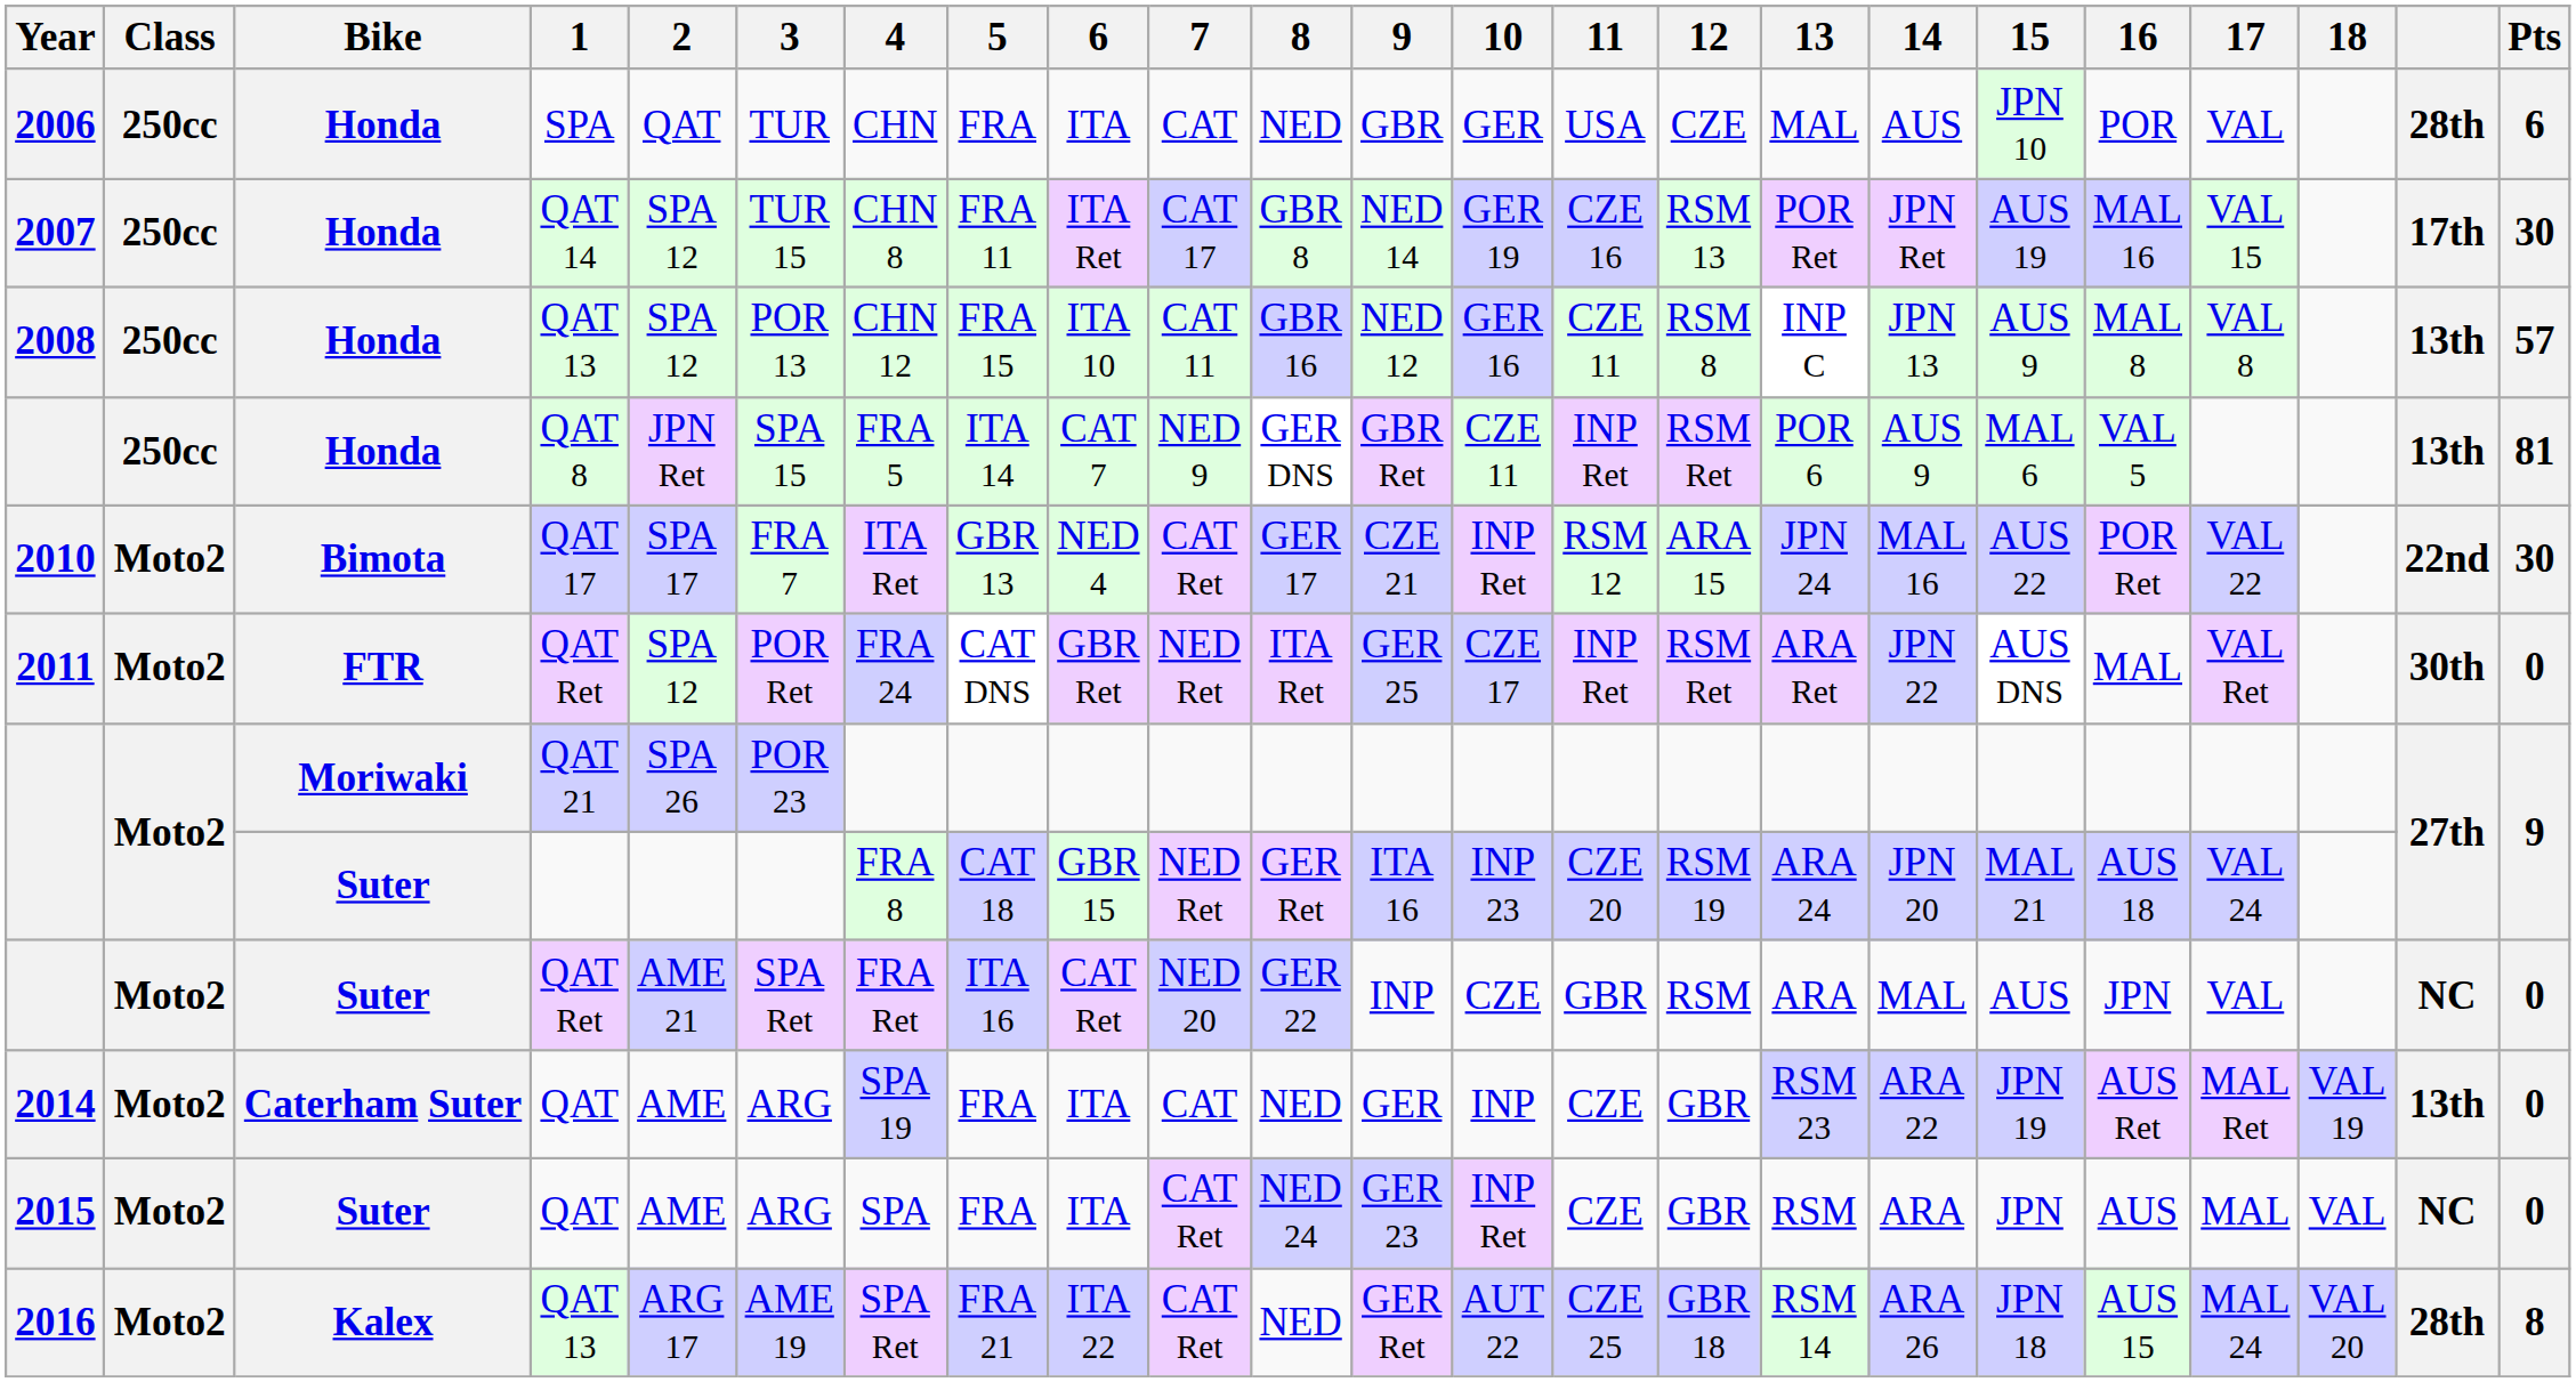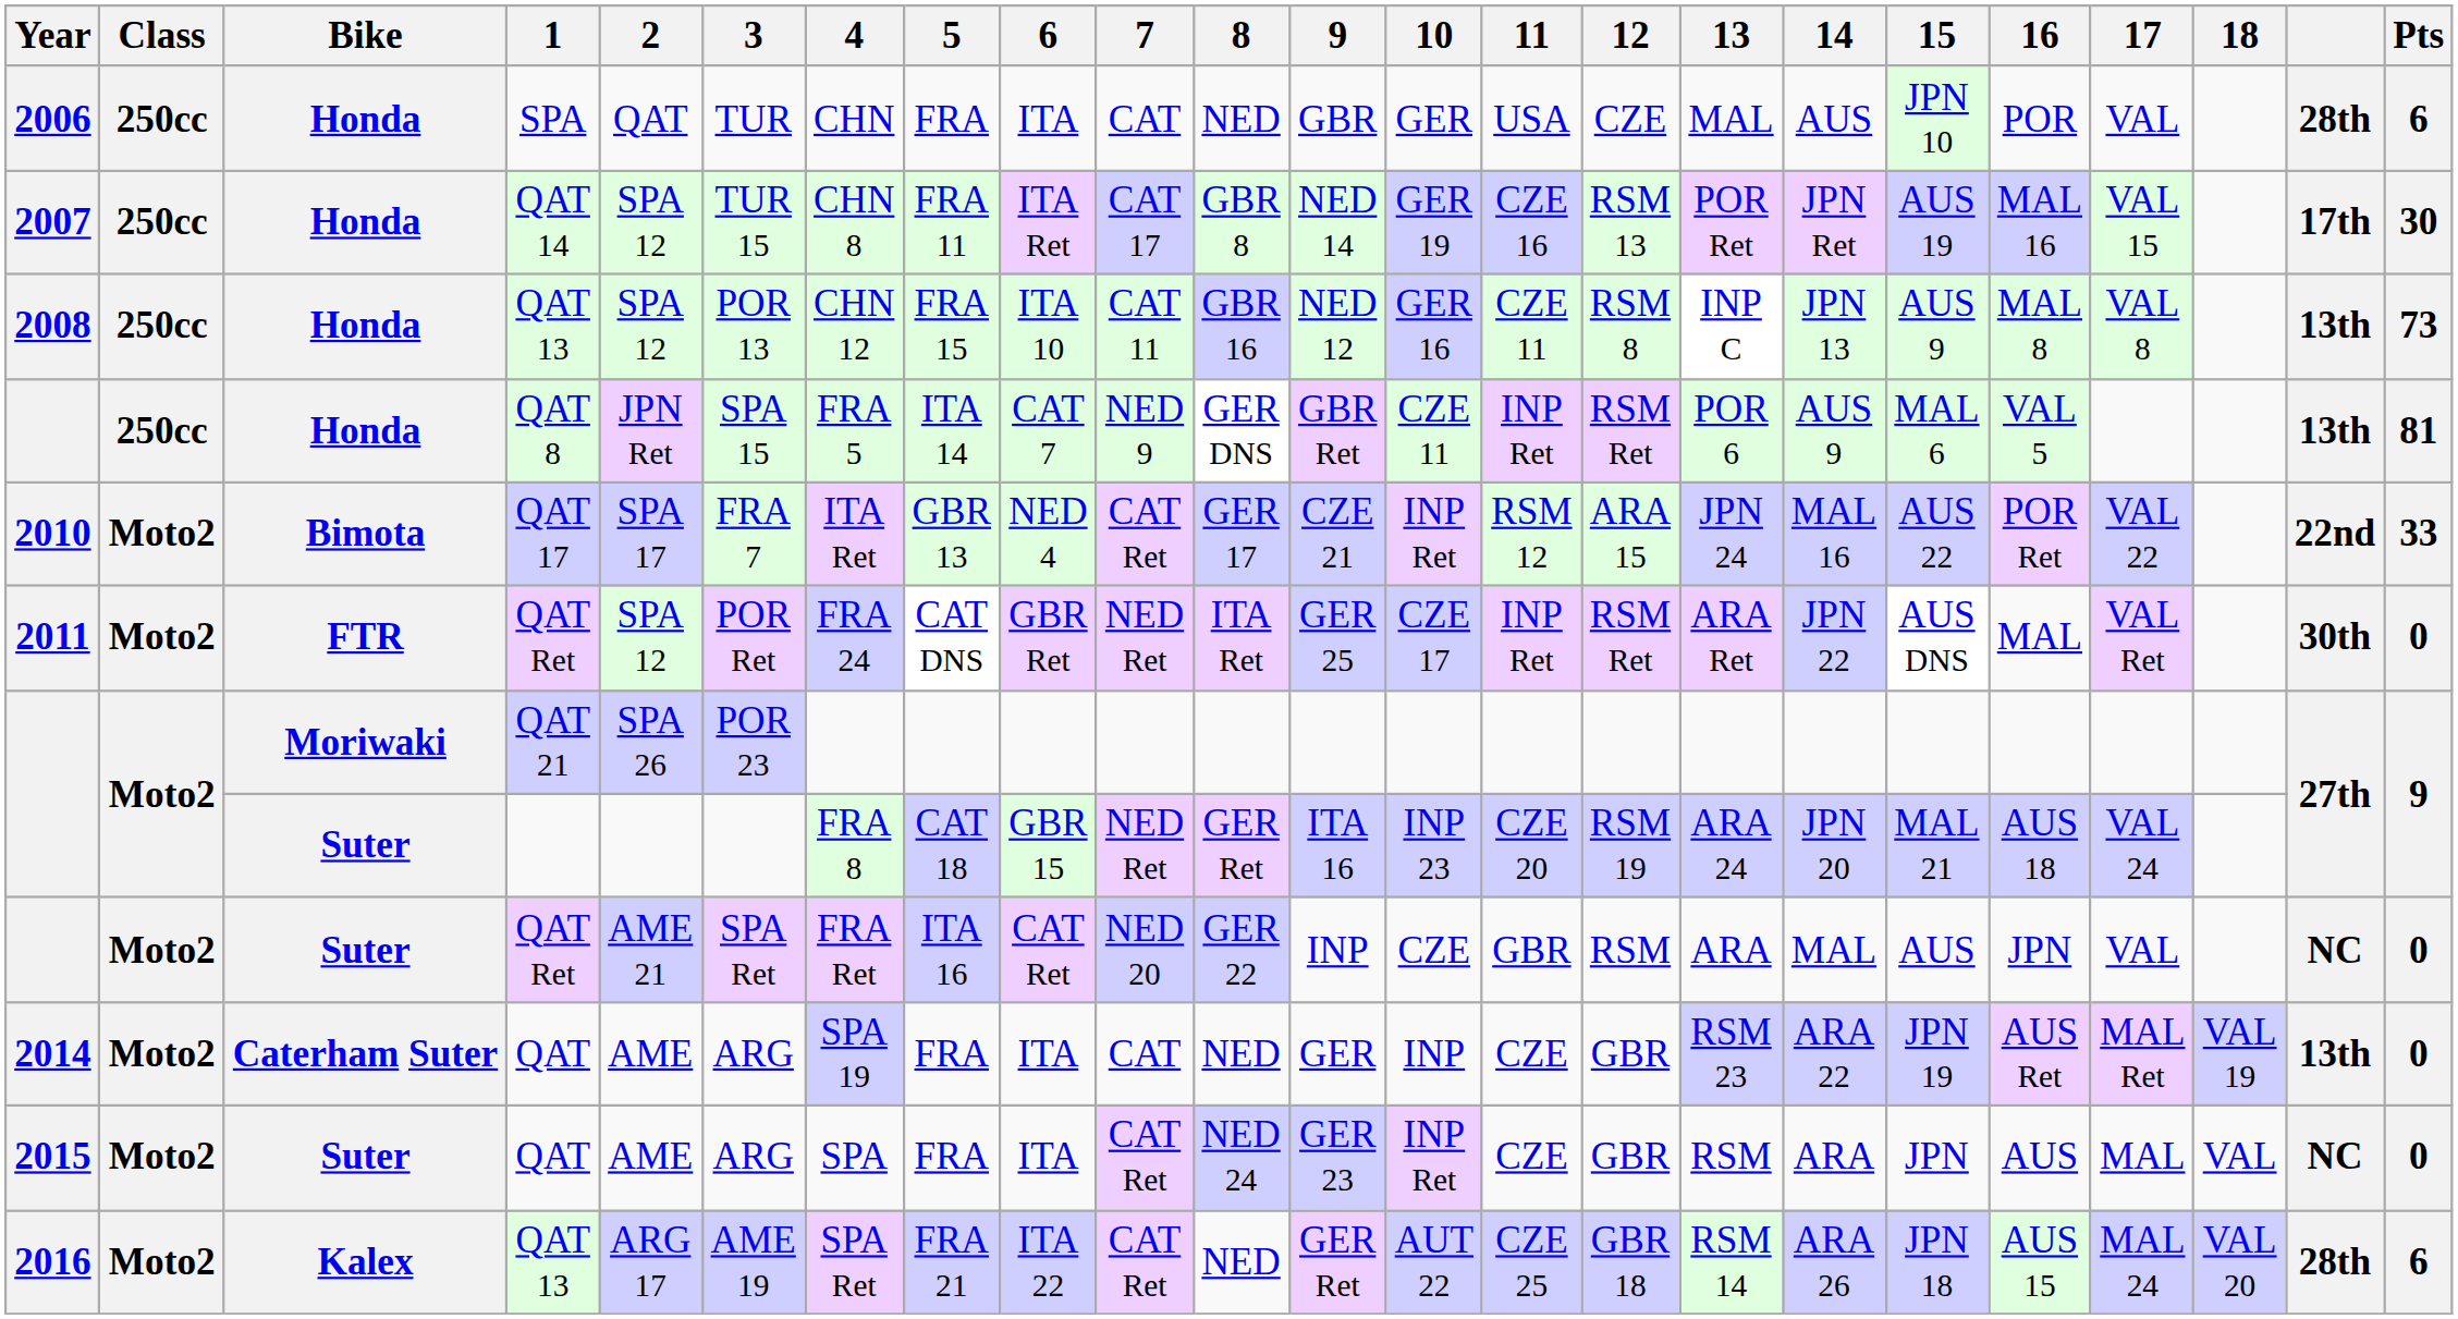 <table class="wikitable" style="text-align:center">
 <tr>
 <th>Year</th>
 <th>Class</th>
 <th>Bike</th>
 <th>1</th>
 <th>2</th>
 <th>3</th>
 <th>4</th>
 <th>5</th>
 <th>6</th>
 <th>7</th>
 <th>8</th>
 <th>9</th>
 <th>10</th>
 <th>11</th>
 <th>12</th>
 <th>13</th>
 <th>14</th>
 <th>15</th>
 <th>16</th>
 <th>17</th>
 <th>18</th>
 <th></th>
 <th>Pts</th>
 </tr>
 <tr>
 <th><a href='#'>2006</a></th>
 <th>250cc</th>
 <th><a href='#'>Honda</a></th>
 <td><a href='#'>SPA</a></td>
 <td><a href='#'>QAT</a></td>
 <td><a href='#'>TUR</a></td>
 <td><a href='#'>CHN</a></td>
 <td><a href='#'>FRA</a></td>
 <td><a href='#'>ITA</a></td>
 <td><a href='#'>CAT</a></td>
 <td><a href='#'>NED</a></td>
 <td><a href='#'>GBR</a></td>
 <td><a href='#'>GER</a></td>
 <td><a href='#'>USA</a></td>
 <td><a href='#'>CZE</a></td>
 <td><a href='#'>MAL</a></td>
 <td><a href='#'>AUS</a></td>
 <td style="background:#dfffdf;"><a href='#'>JPN</a><br><small>10</small></td>
 <td><a href='#'>POR</a></td>
 <td><a href='#'>VAL</a></td>
 <td></td>
 <th>28th</th>
 <th>6</th>
 </tr>
 <tr>
 <th><a href='#'>2007</a></th>
 <th>250cc</th>
 <th><a href='#'>Honda</a></th>
 <td style="background:#dfffdf;"><a href='#'>QAT</a><br><small>14</small></td>
 <td style="background:#dfffdf;"><a href='#'>SPA</a><br><small>12</small></td>
 <td style="background:#dfffdf;"><a href='#'>TUR</a><br><small>15</small></td>
 <td style="background:#dfffdf;"><a href='#'>CHN</a><br><small>8</small></td>
 <td style="background:#dfffdf;"><a href='#'>FRA</a><br><small>11</small></td>
 <td style="background:#EFCFFF;"><a href='#'>ITA</a><br><small>Ret</small></td>
 <td style="background:#CFCFFF;"><a href='#'>CAT</a><br><small>17</small></td>
 <td style="background:#dfffdf;"><a href='#'>GBR</a><br><small>8</small></td>
 <td style="background:#dfffdf;"><a href='#'>NED</a><br><small>14</small></td>
 <td style="background:#CFCFFF;"><a href='#'>GER</a><br><small>19</small></td>
 <td style="background:#CFCFFF;"><a href='#'>CZE</a><br><small>16</small></td>
 <td style="background:#dfffdf;"><a href='#'>RSM</a><br><small>13</small></td>
 <td style="background:#EFCFFF;"><a href='#'>POR</a><br><small>Ret</small></td>
 <td style="background:#EFCFFF;"><a href='#'>JPN</a><br><small>Ret</small></td>
 <td style="background:#CFCFFF;"><a href='#'>AUS</a><br><small>19</small></td>
 <td style="background:#CFCFFF;"><a href='#'>MAL</a><br><small>16</small></td>
 <td style="background:#dfffdf;"><a href='#'>VAL</a><br><small>15</small></td>
 <td></td>
 <th>17th</th>
 <th>30</th>
 </tr>
 <tr>
 <th><a href='#'>2008</a></th>
 <th>250cc</th>
 <th><a href='#'>Honda</a></th>
 <td style="background:#dfffdf;"><a href='#'>QAT</a><br><small>13</small></td>
 <td style="background:#dfffdf;"><a href='#'>SPA</a><br><small>12</small></td>
 <td style="background:#dfffdf;"><a href='#'>POR</a><br><small>13</small></td>
 <td style="background:#dfffdf;"><a href='#'>CHN</a><br><small>12</small></td>
 <td style="background:#dfffdf;"><a href='#'>FRA</a><br><small>15</small></td>
 <td style="background:#dfffdf;"><a href='#'>ITA</a><br><small>10</small></td>
 <td style="background:#dfffdf;"><a href='#'>CAT</a><br><small>11</small></td>
 <td style="background:#CFCFFF;"><a href='#'>GBR</a><br><small>16</small></td>
 <td style="background:#dfffdf;"><a href='#'>NED</a><br><small>12</small></td>
 <td style="background:#CFCFFF;"><a href='#'>GER</a><br><small>16</small></td>
 <td style="background:#dfffdf;"><a href='#'>CZE</a><br><small>11</small></td>
 <td style="background:#dfffdf;"><a href='#'>RSM</a><br><small>8</small></td>
 <td style="background:#FFFFFF;"><a href='#'>INP</a><br><small>C</small></td>
 <td style="background:#dfffdf;"><a href='#'>JPN</a><br><small>13</small></td>
 <td style="background:#dfffdf;"><a href='#'>AUS</a><br><small>9</small></td>
 <td style="background:#dfffdf;"><a href='#'>MAL</a><br><small>8</small></td>
 <td style="background:#dfffdf;"><a href='#'>VAL</a><br><small>8</small></td>
 <td></td>
 <th>13th</th>
-<th>57</th>
+<th>73</th>
 </tr>
 <tr>
 <th></th>
 <th>250cc</th>
 <th><a href='#'>Honda</a></th>
 <td style="background:#dfffdf;"><a href='#'>QAT</a><br><small>8</small></td>
 <td style="background:#EFCFFF;"><a href='#'>JPN</a><br><small>Ret</small></td>
 <td style="background:#dfffdf;"><a href='#'>SPA</a><br><small>15</small></td>
 <td style="background:#dfffdf;"><a href='#'>FRA</a><br><small>5</small></td>
 <td style="background:#dfffdf;"><a href='#'>ITA</a><br><small>14</small></td>
 <td style="background:#dfffdf;"><a href='#'>CAT</a><br><small>7</small></td>
 <td style="background:#dfffdf;"><a href='#'>NED</a><br><small>9</small></td>
 <td style="background:#FFFFFF;"><a href='#'>GER</a><br><small>DNS</small></td>
 <td style="background:#EFCFFF;"><a href='#'>GBR</a><br><small>Ret</small></td>
 <td style="background:#dfffdf;"><a href='#'>CZE</a><br><small>11</small></td>
 <td style="background:#EFCFFF;"><a href='#'>INP</a><br><small>Ret</small></td>
 <td style="background:#EFCFFF;"><a href='#'>RSM</a><br><small>Ret</small></td>
 <td style="background:#dfffdf;"><a href='#'>POR</a><br><small>6</small></td>
 <td style="background:#dfffdf;"><a href='#'>AUS</a><br><small>9</small></td>
 <td style="background:#dfffdf;"><a href='#'>MAL</a><br><small>6</small></td>
 <td style="background:#dfffdf;"><a href='#'>VAL</a><br><small>5</small></td>
 <td></td>
 <td></td>
 <th>13th</th>
 <th>81</th>
 </tr>
 <tr>
 <th><a href='#'>2010</a></th>
 <th>Moto2</th>
 <th><a href='#'>Bimota</a></th>
 <td style="background:#CFCFFF;"><a href='#'>QAT</a><br><small>17</small></td>
 <td style="background:#CFCFFF;"><a href='#'>SPA</a><br><small>17</small></td>
 <td style="background:#dfffdf;"><a href='#'>FRA</a><br><small>7</small></td>
 <td style="background:#EFCFFF;"><a href='#'>ITA</a><br><small>Ret</small></td>
 <td style="background:#dfffdf;"><a href='#'>GBR</a><br><small>13</small></td>
 <td style="background:#dfffdf;"><a href='#'>NED</a><br><small>4</small></td>
 <td style="background:#EFCFFF;"><a href='#'>CAT</a><br><small>Ret</small></td>
 <td style="background:#CFCFFF;"><a href='#'>GER</a><br><small>17</small></td>
 <td style="background:#CFCFFF;"><a href='#'>CZE</a><br><small>21</small></td>
 <td style="background:#EFCFFF;"><a href='#'>INP</a><br><small>Ret</small></td>
 <td style="background:#dfffdf;"><a href='#'>RSM</a><br><small>12</small></td>
 <td style="background:#dfffdf;"><a href='#'>ARA</a><br><small>15</small></td>
 <td style="background:#CFCFFF;"><a href='#'>JPN</a><br><small>24</small></td>
 <td style="background:#CFCFFF;"><a href='#'>MAL</a><br><small>16</small></td>
 <td style="background:#CFCFFF;"><a href='#'>AUS</a><br><small>22</small></td>
 <td style="background:#EFCFFF;"><a href='#'>POR</a><br><small>Ret</small></td>
 <td style="background:#CFCFFF;"><a href='#'>VAL</a><br><small>22</small></td>
 <td></td>
 <th>22nd</th>
-<th>30</th>
+<th>33</th>
 </tr>
 <tr>
 <th><a href='#'>2011</a></th>
 <th>Moto2</th>
 <th><a href='#'>FTR</a></th>
 <td style="background:#EFCFFF;"><a href='#'>QAT</a><br><small>Ret</small></td>
 <td style="background:#dfffdf;"><a href='#'>SPA</a><br><small>12</small></td>
 <td style="background:#EFCFFF;"><a href='#'>POR</a><br><small>Ret</small></td>
 <td style="background:#CFCFFF;"><a href='#'>FRA</a><br><small>24</small></td>
 <td style="background:#FFFFFF;"><a href='#'>CAT</a><br><small>DNS</small></td>
 <td style="background:#EFCFFF;"><a href='#'>GBR</a><br><small>Ret</small></td>
 <td style="background:#EFCFFF;"><a href='#'>NED</a><br><small>Ret</small></td>
 <td style="background:#EFCFFF;"><a href='#'>ITA</a><br><small>Ret</small></td>
 <td style="background:#CFCFFF;"><a href='#'>GER</a><br><small>25</small></td>
 <td style="background:#CFCFFF;"><a href='#'>CZE</a><br><small>17</small></td>
 <td style="background:#EFCFFF;"><a href='#'>INP</a><br><small>Ret</small></td>
 <td style="background:#EFCFFF;"><a href='#'>RSM</a><br><small>Ret</small></td>
 <td style="background:#EFCFFF;"><a href='#'>ARA</a><br><small>Ret</small></td>
 <td style="background:#CFCFFF;"><a href='#'>JPN</a><br><small>22</small></td>
 <td style="background:#FFFFFF;"><a href='#'>AUS</a><br><small>DNS</small></td>
 <td><a href='#'>MAL</a></td>
 <td style="background:#EFCFFF;"><a href='#'>VAL</a><br><small>Ret</small></td>
 <td></td>
 <th>30th</th>
 <th>0</th>
 </tr>
 <tr>
 <th rowspan=2></th>
 <th rowspan=2>Moto2</th>
 <th><a href='#'>Moriwaki</a></th>
 <td style="background:#CFCFFF;"><a href='#'>QAT</a><br><small>21</small></td>
 <td style="background:#CFCFFF;"><a href='#'>SPA</a><br><small>26</small></td>
 <td style="background:#CFCFFF;"><a href='#'>POR</a><br><small>23</small></td>
 <td></td>
 <td></td>
 <td></td>
 <td></td>
 <td></td>
 <td></td>
 <td></td>
 <td></td>
 <td></td>
 <td></td>
 <td></td>
 <td></td>
 <td></td>
 <td></td>
 <td></td>
 <th rowspan=2>27th</th>
 <th rowspan=2>9</th>
 </tr>
 <tr>
 <th><a href='#'>Suter</a></th>
 <td></td>
 <td></td>
 <td></td>
 <td style="background:#dfffdf;"><a href='#'>FRA</a><br><small>8</small></td>
 <td style="background:#CFCFFF;"><a href='#'>CAT</a><br><small>18</small></td>
 <td style="background:#dfffdf;"><a href='#'>GBR</a><br><small>15</small></td>
 <td style="background:#EFCFFF;"><a href='#'>NED</a><br><small>Ret</small></td>
 <td style="background:#EFCFFF;"><a href='#'>GER</a><br><small>Ret</small></td>
 <td style="background:#CFCFFF;"><a href='#'>ITA</a><br><small>16</small></td>
 <td style="background:#CFCFFF;"><a href='#'>INP</a><br><small>23</small></td>
 <td style="background:#CFCFFF;"><a href='#'>CZE</a><br><small>20</small></td>
 <td style="background:#CFCFFF;"><a href='#'>RSM</a><br><small>19</small></td>
 <td style="background:#CFCFFF;"><a href='#'>ARA</a><br><small>24</small></td>
 <td style="background:#CFCFFF;"><a href='#'>JPN</a><br><small>20</small></td>
 <td style="background:#CFCFFF;"><a href='#'>MAL</a><br><small>21</small></td>
 <td style="background:#CFCFFF;"><a href='#'>AUS</a><br><small>18</small></td>
 <td style="background:#CFCFFF;"><a href='#'>VAL</a><br><small>24</small></td>
 <td></td>
 </tr>
 <tr>
 <th></th>
 <th>Moto2</th>
 <th><a href='#'>Suter</a></th>
 <td style="background:#EFCFFF;"><a href='#'>QAT</a><br><small>Ret</small></td>
 <td style="background:#CFCFFF;"><a href='#'>AME</a><br><small>21</small></td>
 <td style="background:#EFCFFF;"><a href='#'>SPA</a><br><small>Ret</small></td>
 <td style="background:#EFCFFF;"><a href='#'>FRA</a><br><small>Ret</small></td>
 <td style="background:#CFCFFF;"><a href='#'>ITA</a><br><small>16</small></td>
 <td style="background:#EFCFFF;"><a href='#'>CAT</a><br><small>Ret</small></td>
 <td style="background:#CFCFFF;"><a href='#'>NED</a><br><small>20</small></td>
 <td style="background:#CFCFFF;"><a href='#'>GER</a><br><small>22</small></td>
 <td><a href='#'>INP</a></td>
 <td><a href='#'>CZE</a></td>
 <td><a href='#'>GBR</a></td>
 <td><a href='#'>RSM</a></td>
 <td><a href='#'>ARA</a></td>
 <td><a href='#'>MAL</a></td>
 <td><a href='#'>AUS</a></td>
 <td><a href='#'>JPN</a></td>
 <td><a href='#'>VAL</a></td>
 <td></td>
 <th>NC</th>
 <th>0</th>
 </tr>
 <tr>
 <th><a href='#'>2014</a></th>
 <th>Moto2</th>
 <th><a href='#'>Caterham</a> <a href='#'>Suter</a></th>
 <td><a href='#'>QAT</a></td>
 <td><a href='#'>AME</a></td>
 <td><a href='#'>ARG</a></td>
 <td style="background:#cfcfff;"><a href='#'>SPA</a><br><small>19</small></td>
 <td><a href='#'>FRA</a></td>
 <td><a href='#'>ITA</a></td>
 <td><a href='#'>CAT</a></td>
 <td><a href='#'>NED</a></td>
 <td><a href='#'>GER</a></td>
 <td><a href='#'>INP</a></td>
 <td><a href='#'>CZE</a></td>
 <td><a href='#'>GBR</a></td>
 <td style="background:#cfcfff;"><a href='#'>RSM</a><br><small>23</small></td>
 <td style="background:#cfcfff;"><a href='#'>ARA</a><br><small>22</small></td>
 <td style="background:#cfcfff;"><a href='#'>JPN</a><br><small>19</small></td>
 <td style="background:#efcfff;"><a href='#'>AUS</a><br><small>Ret</small></td>
 <td style="background:#efcfff;"><a href='#'>MAL</a><br><small>Ret</small></td>
 <td style="background:#cfcfff;"><a href='#'>VAL</a><br><small>19</small></td>
 <th>13th</th>
 <th>0</th>
 </tr>
 <tr>
 <th><a href='#'>2015</a></th>
 <th>Moto2</th>
 <th><a href='#'>Suter</a></th>
 <td><a href='#'>QAT</a></td>
 <td><a href='#'>AME</a></td>
 <td><a href='#'>ARG</a></td>
 <td><a href='#'>SPA</a></td>
 <td><a href='#'>FRA</a></td>
 <td><a href='#'>ITA</a></td>
 <td style="background:#efcfff;"><a href='#'>CAT</a><br><small>Ret</small></td>
 <td style="background:#cfcfff;"><a href='#'>NED</a><br><small>24</small></td>
 <td style="background:#cfcfff;"><a href='#'>GER</a><br><small>23</small></td>
 <td style="background:#efcfff;"><a href='#'>INP</a><br><small>Ret</small></td>
 <td><a href='#'>CZE</a></td>
 <td><a href='#'>GBR</a></td>
 <td><a href='#'>RSM</a></td>
 <td><a href='#'>ARA</a></td>
 <td><a href='#'>JPN</a></td>
 <td><a href='#'>AUS</a></td>
 <td><a href='#'>MAL</a></td>
 <td><a href='#'>VAL</a></td>
 <th>NC</th>
 <th>0</th>
 </tr>
 <tr>
 <th><a href='#'>2016</a></th>
 <th>Moto2</th>
 <th><a href='#'>Kalex</a></th>
 <td style="background:#dfffdf;"><a href='#'>QAT</a><br><small>13</small></td>
 <td style="background:#cfcfff;"><a href='#'>ARG</a><br><small>17</small></td>
 <td style="background:#cfcfff;"><a href='#'>AME</a><br><small>19</small></td>
 <td style="background:#efcfff;"><a href='#'>SPA</a><br><small>Ret</small></td>
 <td style="background:#cfcfff;"><a href='#'>FRA</a><br><small>21</small></td>
 <td style="background:#cfcfff;"><a href='#'>ITA</a><br><small>22</small></td>
 <td style="background:#efcfff;"><a href='#'>CAT</a><br><small>Ret</small></td>
 <td><a href='#'>NED</a></td>
 <td style="background:#efcfff;"><a href='#'>GER</a><br><small>Ret</small></td>
 <td style="background:#cfcfff;"><a href='#'>AUT</a><br><small>22</small></td>
 <td style="background:#cfcfff;"><a href='#'>CZE</a><br><small>25</small></td>
 <td style="background:#cfcfff;"><a href='#'>GBR</a><br><small>18</small></td>
 <td style="background:#dfffdf;"><a href='#'>RSM</a><br><small>14</small></td>
 <td style="background:#cfcfff;"><a href='#'>ARA</a><br><small>26</small></td>
 <td style="background:#cfcfff;"><a href='#'>JPN</a><br><small>18</small></td>
 <td style="background:#dfffdf;"><a href='#'>AUS</a><br><small>15</small></td>
 <td style="background:#cfcfff;"><a href='#'>MAL</a><br><small>24</small></td>
 <td style="background:#cfcfff;"><a href='#'>VAL</a><br><small>20</small></td>
 <th>28th</th>
-<th>8</th>
+<th>6</th>
 </tr>
 </table>
